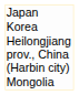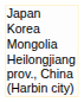 <table border="0" cellspacing="0" cellpadding="1" align="right" style="margin-left: 1em;  border:1px #ffeebb solid; background:#fdfdfd; ">
 <tr>
 <td>Japan</td>
 <td></td>
 </tr>
 <tr>
 <td>Korea</td>
 <td></td>
 </tr>
 <tr>
+<td>Mongolia</td>
+<td></td>
+</tr>
+<tr>
 <td>Heilongjiang<br>prov., China<br>(Harbin city)</td>
 <td></td>
 </tr>
-<tr>
-<td>Mongolia</td>
-<td></td>
-</tr>
 </table>
